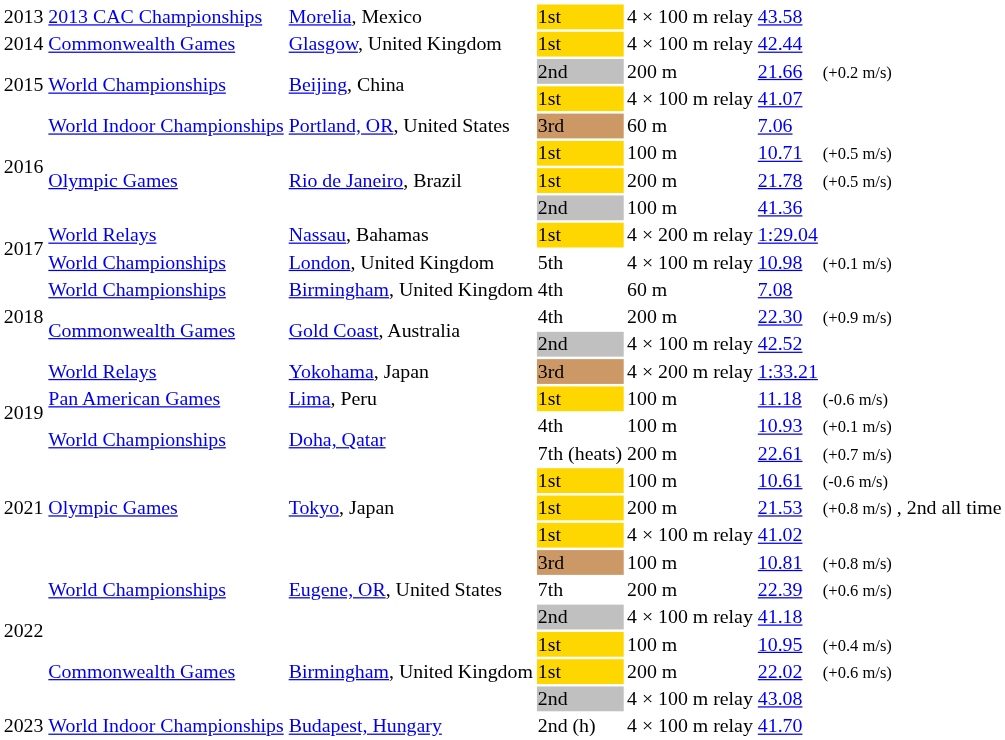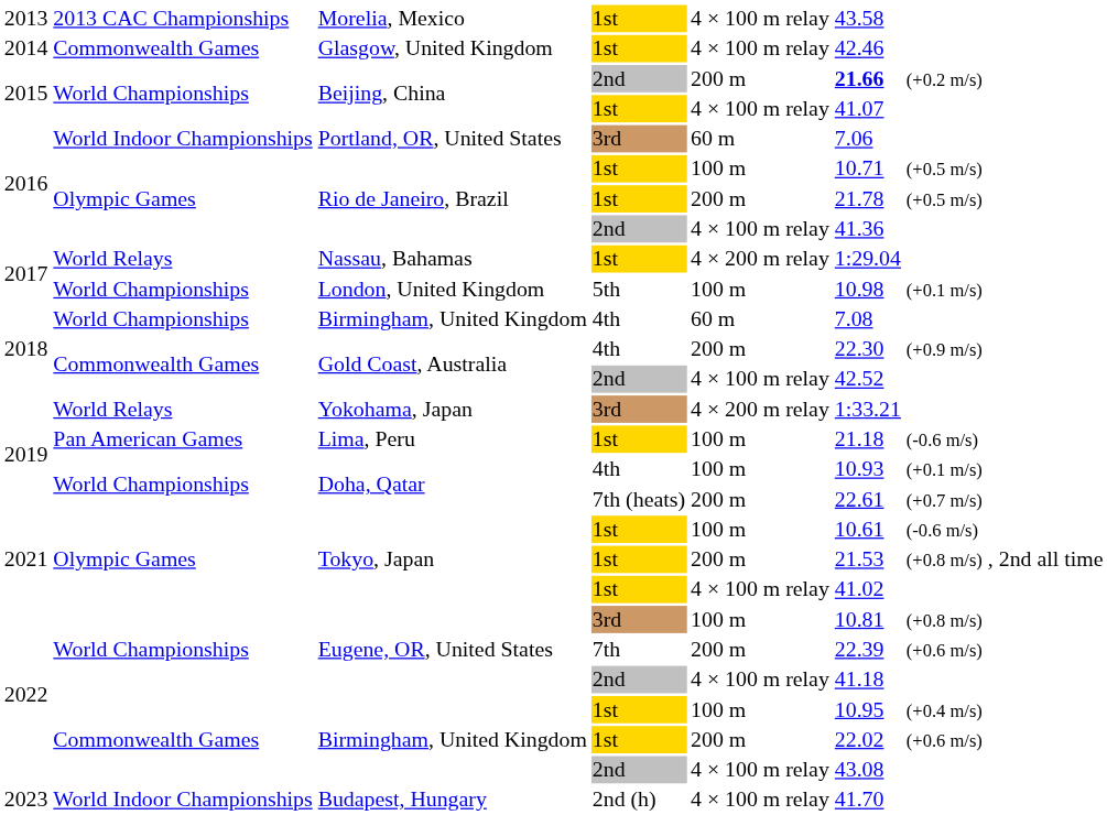 <table>
 <tr>
 <td>2013</td>
 <td><a href='#'>2013 CAC Championships</a></td>
 <td><a href='#'>Morelia</a>, Mexico</td>
 <td bgcolor=gold>1st</td>
 <td>4 × 100 m relay</td>
 <td><a href='#'>43.58</a></td>
 <td></td>
 </tr>
 <tr>
 <td>2014</td>
 <td><a href='#'>Commonwealth Games</a></td>
 <td><a href='#'>Glasgow</a>, United Kingdom</td>
 <td bgcolor=gold>1st</td>
 <td>4 × 100 m relay</td>
-<td><a href='#'>42.44</a></td>
+<td><a href='#'>42.46</a></td>
 <td></td>
 </tr>
 <tr>
 <td rowspan=2>2015</td>
 <td rowspan=2><a href='#'>World Championships</a></td>
 <td rowspan=2><a href='#'>Beijing</a>, China</td>
 <td bgcolor=silver>2nd</td>
 <td>200 m</td>
-<td><a href='#'>21.66</a></td>
+<td><strong><a href='#'>21.66</a></strong></td>
 <td><small>(+0.2 m/s)</small> </td>
 </tr>
 <tr>
 <td bgcolor=gold>1st</td>
 <td>4 × 100 m relay</td>
 <td><a href='#'>41.07</a></td>
 <td> <strong></strong> <strong></strong></td>
 </tr>
 <tr>
 <td rowspan=4>2016</td>
 <td><a href='#'>World Indoor Championships</a></td>
 <td><a href='#'>Portland, OR</a>, United States</td>
 <td bgcolor=cc9966>3rd</td>
 <td>60 m</td>
 <td><a href='#'>7.06</a></td>
 <td></td>
 </tr>
 <tr>
 <td rowspan =3><a href='#'>Olympic Games</a></td>
 <td rowspan =3><a href='#'>Rio de Janeiro</a>, Brazil</td>
 <td bgcolor=gold>1st</td>
 <td>100 m</td>
 <td><a href='#'>10.71</a></td>
 <td><small>(+0.5 m/s)</small></td>
 </tr>
 <tr>
 <td bgcolor=gold>1st</td>
 <td>200 m</td>
 <td><a href='#'>21.78</a></td>
 <td><small>(+0.5 m/s)</small> </td>
 </tr>
 <tr>
 <td bgcolor=silver>2nd</td>
-<td>100 m</td>
+<td>4 × 100 m relay</td>
 <td><a href='#'>41.36</a></td>
 <td></td>
 </tr>
 <tr>
 <td rowspan=2>2017</td>
 <td><a href='#'>World Relays</a></td>
 <td><a href='#'>Nassau</a>, Bahamas</td>
 <td bgcolor=gold>1st</td>
 <td>4 × 200 m relay</td>
 <td><a href='#'>1:29.04</a></td>
 <td><strong></strong> <strong></strong></td>
 </tr>
 <tr>
 <td><a href='#'>World Championships</a></td>
 <td><a href='#'>London</a>, United Kingdom</td>
 <td>5th</td>
-<td>4 × 100 m relay</td>
+<td>100 m</td>
 <td><a href='#'>10.98</a></td>
 <td><small>(+0.1 m/s)</small></td>
 </tr>
 <tr>
 <td rowspan=3>2018</td>
 <td><a href='#'>World Championships</a></td>
 <td><a href='#'>Birmingham</a>, United Kingdom</td>
 <td>4th</td>
 <td>60 m</td>
 <td><a href='#'>7.08</a></td>
 <td></td>
 </tr>
 <tr>
 <td rowspan=2><a href='#'>Commonwealth Games</a></td>
 <td rowspan=2><a href='#'>Gold Coast</a>, Australia</td>
 <td>4th</td>
 <td>200 m</td>
 <td><a href='#'>22.30</a></td>
 <td><small>(+0.9 m/s)</small> </td>
 </tr>
 <tr>
 <td bgcolor=silver>2nd</td>
 <td>4 × 100 m relay</td>
 <td><a href='#'>42.52</a></td>
 <td></td>
 </tr>
 <tr>
 <td rowspan=4>2019</td>
 <td><a href='#'>World Relays</a></td>
 <td><a href='#'>Yokohama</a>, Japan</td>
 <td bgcolor=cc9966>3rd</td>
 <td>4 × 200 m relay</td>
 <td><a href='#'>1:33.21</a></td>
 <td></td>
 </tr>
 <tr>
 <td><a href='#'>Pan American Games</a></td>
 <td><a href='#'>Lima</a>, Peru</td>
 <td bgcolor=gold>1st</td>
 <td>100 m</td>
-<td><a href='#'>11.18</a></td>
+<td><a href='#'>21.18</a></td>
 <td><small>(-0.6 m/s)</small></td>
 </tr>
 <tr>
 <td rowspan=2><a href='#'>World Championships</a></td>
 <td rowspan=2><a href='#'>Doha, Qatar</a></td>
 <td>4th</td>
 <td>100 m</td>
 <td><a href='#'>10.93</a></td>
 <td><small>(+0.1 m/s)</small></td>
 </tr>
 <tr>
 <td>7th (heats)</td>
 <td>200 m</td>
 <td><a href='#'>22.61</a></td>
 <td><small>(+0.7 m/s)</small> </td>
 </tr>
 <tr>
 <td rowspan=3>2021</td>
 <td rowspan=3><a href='#'>Olympic Games</a></td>
 <td rowspan=3><a href='#'>Tokyo</a>, Japan</td>
 <td bgcolor=gold>1st</td>
 <td>100 m</td>
 <td><a href='#'>10.61</a></td>
 <td><small>(-0.6 m/s)</small>  <strong></strong> <strong></strong></td>
 </tr>
 <tr>
 <td bgcolor=gold>1st</td>
 <td>200 m</td>
 <td><a href='#'>21.53</a></td>
 <td><small>(+0.8 m/s)</small>  <strong></strong>, 2nd all time</td>
 </tr>
 <tr>
 <td bgcolor=gold>1st</td>
 <td>4 × 100 m relay</td>
 <td><a href='#'>41.02</a></td>
 <td><strong></strong></td>
 </tr>
 <tr>
 <td rowspan=6>2022</td>
 <td rowspan=3><a href='#'>World Championships</a></td>
 <td rowspan=3><a href='#'>Eugene, OR</a>, United States</td>
 <td bgcolor=cc9966>3rd</td>
 <td>100 m</td>
 <td><a href='#'>10.81</a></td>
 <td><small>(+0.8 m/s)</small></td>
 </tr>
 <tr>
 <td>7th</td>
 <td>200 m</td>
 <td><a href='#'>22.39</a></td>
 <td><small>(+0.6 m/s)</small></td>
 </tr>
 <tr>
 <td bgcolor=silver>2nd</td>
 <td>4 × 100 m relay</td>
 <td><a href='#'>41.18</a></td>
 <td></td>
 </tr>
 <tr>
 <td rowspan=3><a href='#'>Commonwealth Games</a></td>
 <td rowspan=3><a href='#'>Birmingham</a>, United Kingdom</td>
 <td bgcolor=gold>1st</td>
 <td>100 m</td>
 <td><a href='#'>10.95</a></td>
 <td><small>(+0.4 m/s)</small></td>
 </tr>
 <tr>
 <td bgcolor=gold>1st</td>
 <td>200 m</td>
 <td><a href='#'>22.02</a></td>
 <td><small>(+0.6 m/s)</small> <strong></strong></td>
 </tr>
 <tr>
 <td bgcolor=silver>2nd</td>
 <td>4 × 100 m relay</td>
 <td><a href='#'>43.08</a></td>
 </tr>
 <tr>
 <td>2023</td>
 <td><a href='#'>World Indoor Championships</a></td>
 <td><a href='#'>Budapest, Hungary</a></td>
 <td>2nd (h)</td>
 <td>4 × 100 m relay</td>
 <td><a href='#'>41.70</a></td>
 </tr>
 </table>
